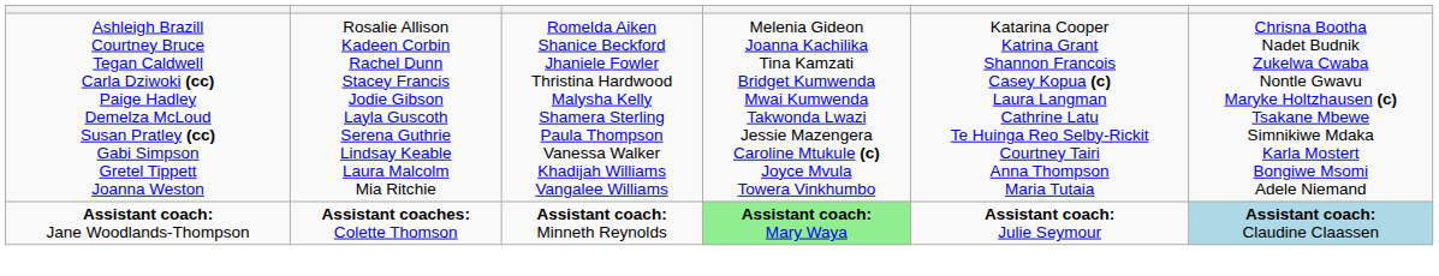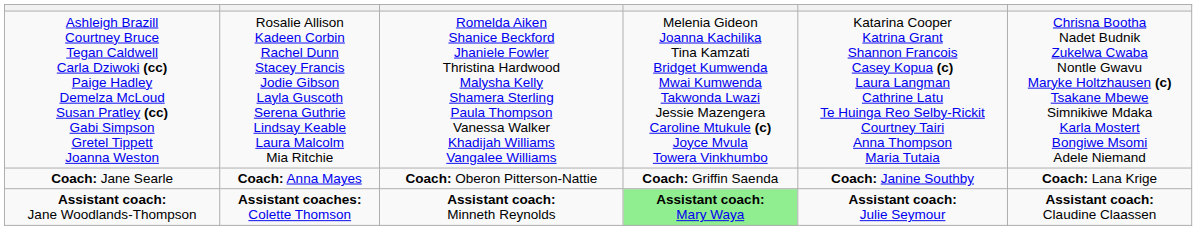 <table class=wikitable width=100% style="text-align:center; font-size:90%">
 <tr>
 <th></th>
 <th></th>
 <th></th>
 <th></th>
 <th></th>
 <th></th>
 </tr>
 <tr valign=top>
 <td><a href='#'>Ashleigh Brazill</a><br><a href='#'>Courtney Bruce</a><br><a href='#'>Tegan Caldwell</a><br><a href='#'>Carla Dziwoki</a> <strong>(cc)</strong><br><a href='#'>Paige Hadley</a><br><a href='#'>Demelza McLoud</a><br><a href='#'>Susan Pratley</a> <strong>(cc)</strong><br><a href='#'>Gabi Simpson</a> <br><a href='#'>Gretel Tippett</a><br><a href='#'>Joanna Weston</a></td>
 <td>Rosalie Allison<br><a href='#'>Kadeen Corbin</a><br><a href='#'>Rachel Dunn</a><br><a href='#'>Stacey Francis</a><br><a href='#'>Jodie Gibson</a><br><a href='#'>Layla Guscoth</a><br><a href='#'>Serena Guthrie</a><br><a href='#'>Lindsay Keable</a><br><a href='#'>Laura Malcolm</a><br>Mia Ritchie</td>
 <td><a href='#'>Romelda Aiken</a><br><a href='#'>Shanice Beckford</a><br><a href='#'>Jhaniele Fowler</a><br>Thristina Hardwood<br><a href='#'>Malysha Kelly</a><br><a href='#'>Shamera Sterling</a><br><a href='#'>Paula Thompson</a><br>Vanessa Walker<br><a href='#'>Khadijah Williams</a><br><a href='#'>Vangalee Williams</a></td>
 <td>Melenia Gideon<br><a href='#'>Joanna Kachilika</a><br>Tina Kamzati<br><a href='#'>Bridget Kumwenda</a><br><a href='#'>Mwai Kumwenda</a><br><a href='#'>Takwonda Lwazi</a><br>Jessie Mazengera<br><a href='#'>Caroline Mtukule</a> <strong>(c)</strong><br><a href='#'>Joyce Mvula</a><br><a href='#'>Towera Vinkhumbo</a></td>
 <td>Katarina Cooper<br><a href='#'>Katrina Grant</a><br><a href='#'>Shannon Francois</a><br><a href='#'>Casey Kopua</a> <strong>(c)</strong><br><a href='#'>Laura Langman</a><br><a href='#'>Cathrine Latu</a><br><a href='#'>Te Huinga Reo Selby-Rickit</a><br><a href='#'>Courtney Tairi</a><br><a href='#'>Anna Thompson</a><br><a href='#'>Maria Tutaia</a></td>
 <td><a href='#'>Chrisna Bootha</a><br>Nadet Budnik<br><a href='#'>Zukelwa Cwaba</a><br>Nontle Gwavu<br><a href='#'>Maryke Holtzhausen</a> <strong>(c)</strong><br><a href='#'>Tsakane Mbewe</a><br>Simnikiwe Mdaka<br><a href='#'>Karla Mostert</a><br><a href='#'>Bongiwe Msomi</a><br>Adele Niemand</td>
 </tr>
 <tr>
+<td> <strong>Coach:</strong> Jane Searle</td>
+<td> <strong>Coach:</strong> <a href='#'>Anna Mayes</a></td>
+<td> <strong>Coach:</strong> Oberon Pitterson-Nattie</td>
+<td> <strong>Coach:</strong> Griffin Saenda</td>
+<td> <strong>Coach:</strong> <a href='#'>Janine Southby</a></td>
+<td> <strong>Coach:</strong> Lana Krige</td>
+</tr>
+<tr>
 <td> <strong>Assistant coach:</strong><br>Jane Woodlands-Thompson</td>
 <td> <strong>Assistant coaches:</strong><br><a href='#'>Colette Thomson</a></td>
 <td> <strong>Assistant coach:</strong><br>Minneth Reynolds</td>
 <td style="background: lightgreen;"> <strong>Assistant coach:</strong><br><a href='#'>Mary Waya</a></td>
 <td> <strong>Assistant coach:</strong><br><a href='#'>Julie Seymour</a></td>
-<td style="background: lightblue;"> <strong>Assistant coach:</strong><br>Claudine Claassen</td>
+<td> <strong>Assistant coach:</strong><br>Claudine Claassen</td>
 </tr>
 </table>
